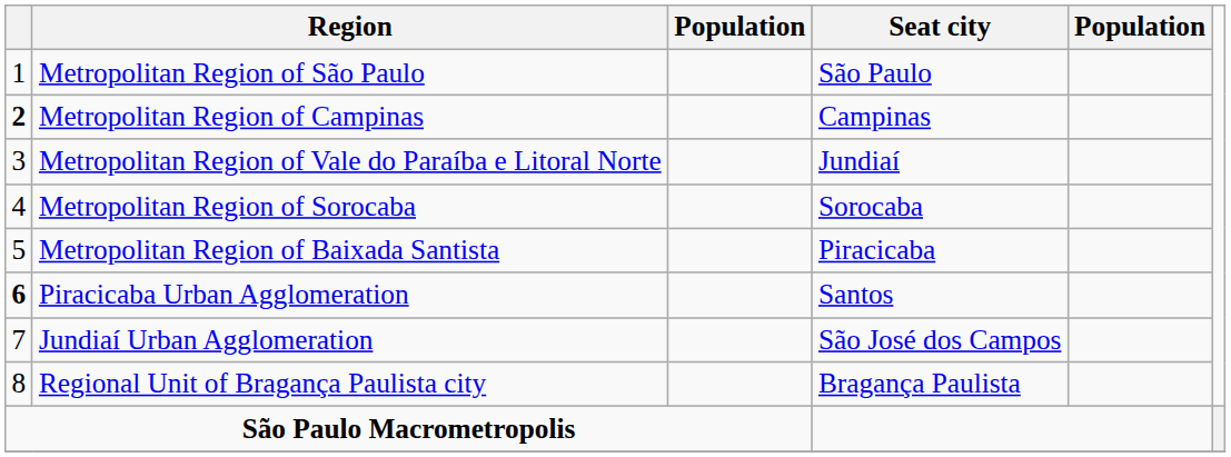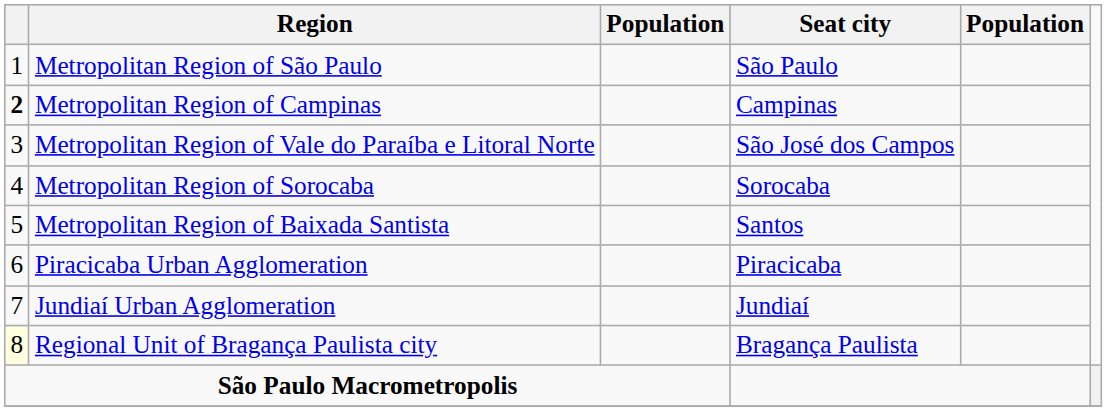 <table class="wikitable sortable">
 <tr>
 <th></th>
 <th>Region</th>
 <th>Population</th>
 <th>Seat city</th>
 <th>Population</th>
 </tr>
 <tr>
 <td>1</td>
 <td><a href='#'>Metropolitan Region of São Paulo</a></td>
 <td style="text-align: right;"></td>
 <td><a href='#'>São Paulo</a></td>
 <td style="text-align: right;"></td>
 </tr>
 <tr>
 <td><strong>2</strong></td>
 <td><a href='#'>Metropolitan Region of Campinas</a></td>
 <td style="text-align: right;"></td>
 <td><a href='#'>Campinas</a></td>
 <td style="text-align: right;"></td>
 </tr>
 <tr>
 <td>3</td>
 <td><a href='#'>Metropolitan Region of Vale do Paraíba e Litoral Norte</a></td>
 <td style="text-align: right;"></td>
-<td><a href='#'>Jundiaí</a></td>
+<td><a href='#'>São José dos Campos</a></td>
 <td style="text-align: right;"></td>
 </tr>
 <tr>
 <td>4</td>
 <td><a href='#'>Metropolitan Region of Sorocaba</a></td>
 <td style="text-align: right;"></td>
 <td><a href='#'>Sorocaba</a></td>
 <td style="text-align: right;"></td>
 </tr>
 <tr>
 <td>5</td>
 <td><a href='#'>Metropolitan Region of Baixada Santista</a></td>
 <td style="text-align: right;"></td>
-<td><a href='#'>Piracicaba</a></td>
+<td><a href='#'>Santos</a></td>
 <td style="text-align: right;"></td>
 </tr>
 <tr>
-<td><strong>6</strong></td>
+<td>6</td>
 <td><a href='#'>Piracicaba Urban Agglomeration</a></td>
 <td style="text-align: right;"></td>
-<td><a href='#'>Santos</a></td>
+<td><a href='#'>Piracicaba</a></td>
 <td style="text-align: right;"></td>
 </tr>
 <tr>
 <td>7</td>
 <td><a href='#'>Jundiaí Urban Agglomeration</a></td>
 <td style="text-align: right;"></td>
-<td><a href='#'>São José dos Campos</a></td>
+<td><a href='#'>Jundiaí</a></td>
 <td style="text-align: right;"></td>
 </tr>
 <tr>
-<td>8</td>
+<td style="background: lightyellow;">8</td>
 <td><a href='#'>Regional Unit of Bragança Paulista city</a></td>
 <td style="text-align: right;"></td>
 <td><a href='#'>Bragança Paulista</a></td>
 <td style="text-align: right;"></td>
 </tr>
 <tr>
 <td colspan="3" style="text-align: center;"><strong>São Paulo Macrometropolis</strong></td>
 <td colspan="2" style="text-align: right;"><strong></strong></td>
 <td colspan="2" style="background-color: #f2f2f2"></td>
 </tr>
 <tr>
 </tr>
 </table>
